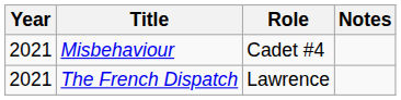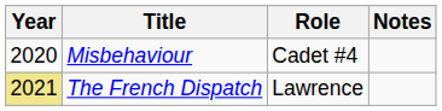 <table class="wikitable">
 <tr>
 <th>Year</th>
 <th>Title</th>
 <th>Role</th>
 <th>Notes</th>
 </tr>
 <tr>
-<td>2021</td>
+<td>2020</td>
 <td><em><a href='#'>Misbehaviour</a></em></td>
 <td>Cadet #4</td>
 <td></td>
 </tr>
 <tr>
-<td>2021</td>
+<td style="background: khaki;">2021</td>
 <td><em><a href='#'>The French Dispatch</a></em></td>
 <td>Lawrence</td>
 <td></td>
 </tr>
 </table>
